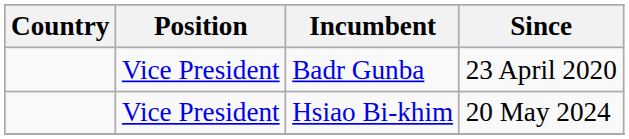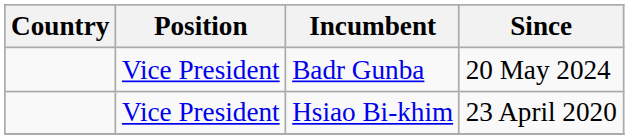 <table class="wikitable sortable">
 <tr>
 <th>Country</th>
 <th>Position</th>
 <th>Incumbent</th>
 <th>Since</th>
 </tr>
 <tr>
 <td></td>
 <td><a href='#'>Vice President</a></td>
 <td><a href='#'>Badr Gunba</a></td>
-<td>23 April 2020</td>
+<td>20 May 2024</td>
 </tr>
 <tr>
 <td></td>
 <td><a href='#'>Vice President</a></td>
 <td><a href='#'>Hsiao Bi-khim</a></td>
-<td>20 May 2024</td>
+<td>23 April 2020</td>
 </tr>
 <tr>
 </tr>
 </table>
